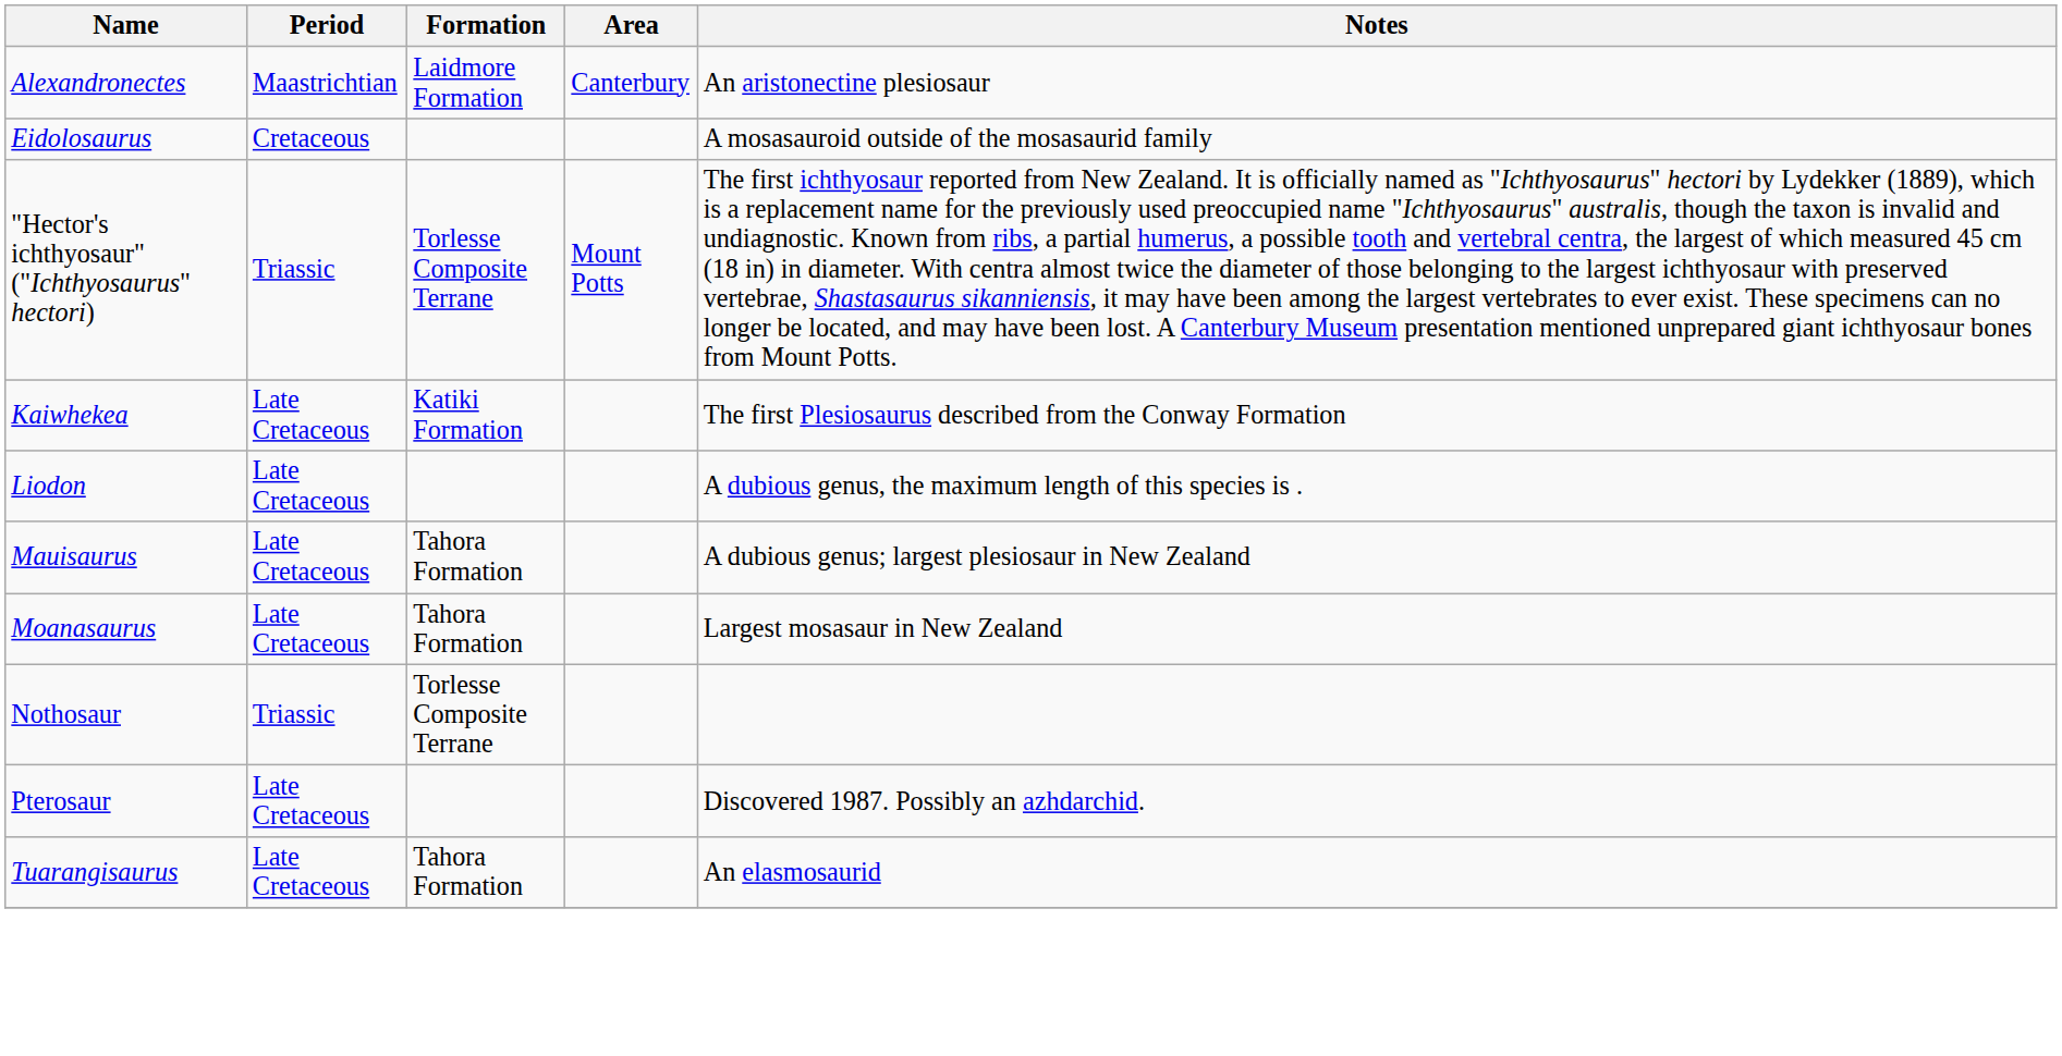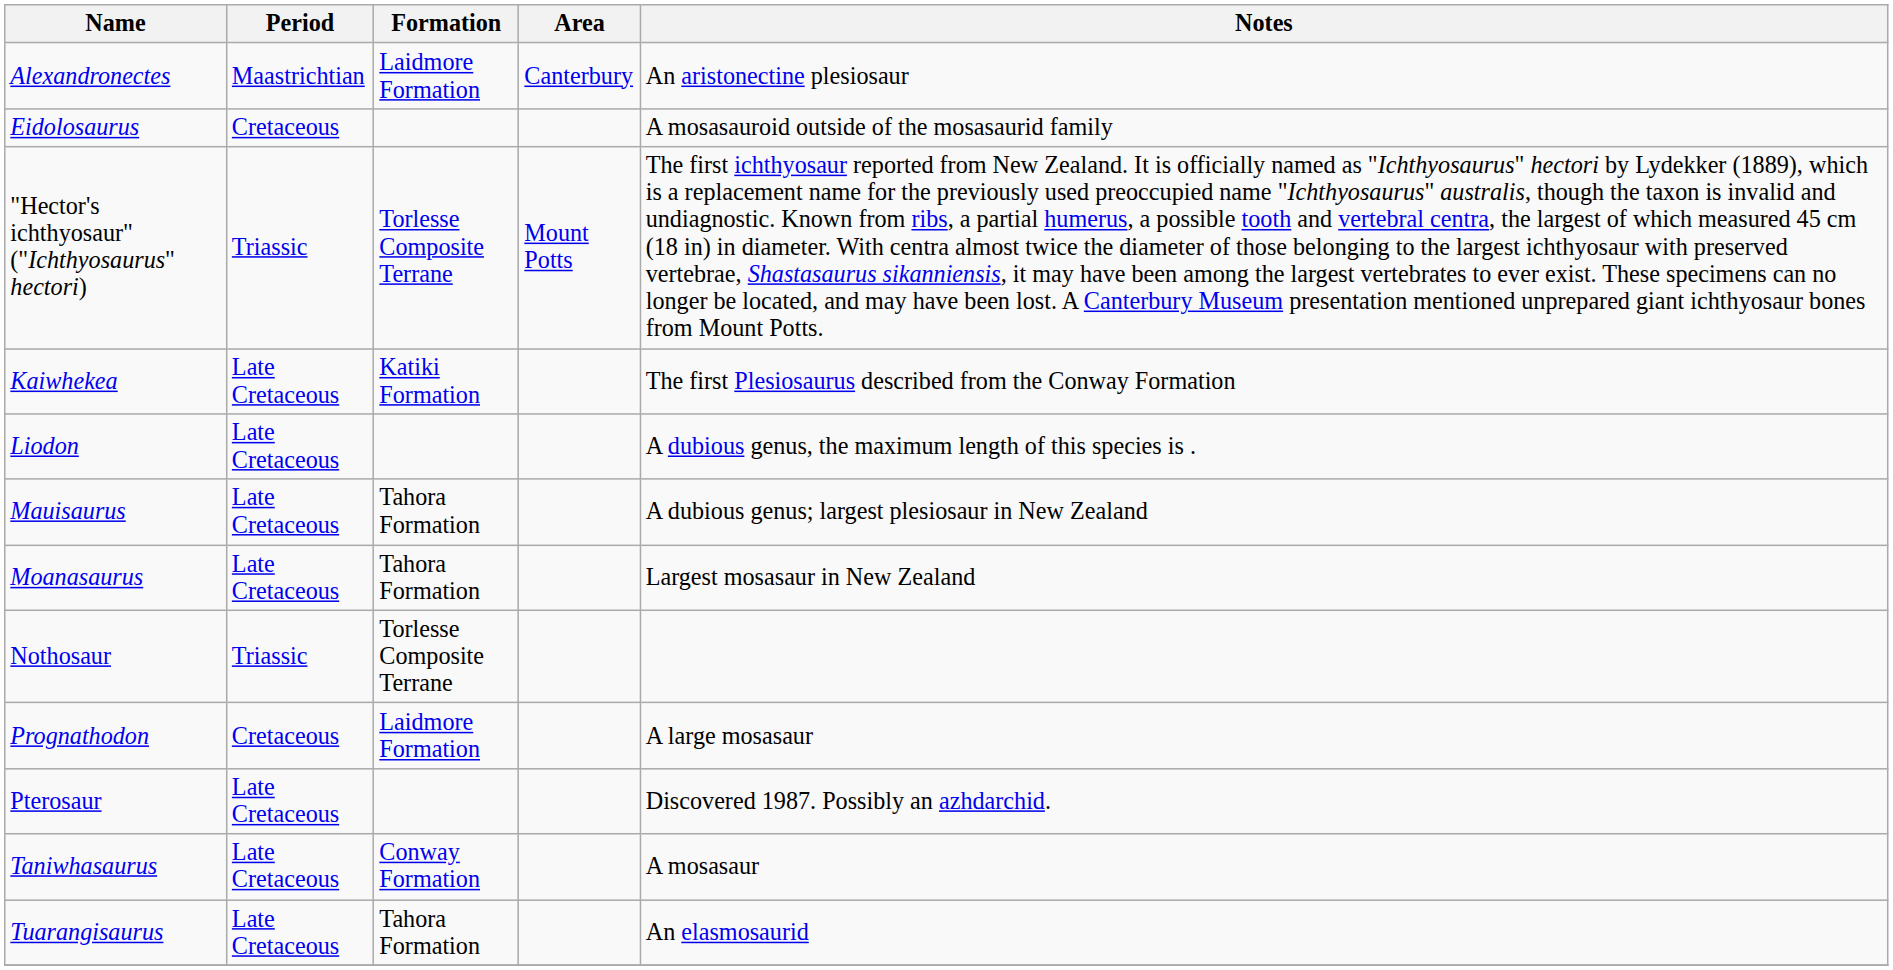 <table class="sortable wikitable">
 <tr>
 <th>Name</th>
 <th>Period</th>
 <th>Formation</th>
 <th>Area</th>
 <th>Notes</th>
 </tr>
 <tr>
 <td><em><a href='#'>Alexandronectes</a></em></td>
 <td><a href='#'>Maastrichtian</a></td>
 <td><a href='#'>Laidmore Formation</a></td>
 <td><a href='#'>Canterbury</a></td>
 <td>An <a href='#'>aristonectine</a> plesiosaur</td>
 </tr>
 <tr>
 <td><em><a href='#'>Eidolosaurus</a></em></td>
 <td><a href='#'>Cretaceous</a></td>
 <td></td>
 <td></td>
 <td>A mosasauroid outside of the mosasaurid family </td>
 </tr>
 <tr>
 <td>"Hector's ichthyosaur" ("<em>Ichthyosaurus</em>" <em>hectori</em>)</td>
 <td><a href='#'>Triassic</a></td>
 <td><a href='#'>Torlesse Composite Terrane</a></td>
 <td><a href='#'>Mount Potts</a></td>
 <td>The first <a href='#'>ichthyosaur</a> reported from New Zealand. It is officially named as "<em>Ichthyosaurus</em>" <em>hectori</em> by Lydekker (1889), which is a replacement name for the previously used preoccupied name "<em>Ichthyosaurus</em>" <em>australis</em>, though the taxon is invalid and undiagnostic. Known from <a href='#'>ribs</a>, a partial <a href='#'>humerus</a>, a possible <a href='#'>tooth</a> and <a href='#'>vertebral centra</a>, the largest of which measured 45 cm (18 in) in diameter. With centra almost twice the diameter of those belonging to the largest ichthyosaur with preserved vertebrae, <em><a href='#'>Shastasaurus sikanniensis</a>,</em> it may have been among the largest vertebrates to ever exist. These specimens can no longer be located, and may have been lost. A <a href='#'>Canterbury Museum</a> presentation mentioned unprepared giant ichthyosaur bones from Mount Potts.</td>
 </tr>
 <tr>
 <td><em><a href='#'>Kaiwhekea</a></em></td>
 <td><a href='#'>Late Cretaceous</a></td>
 <td><a href='#'>Katiki Formation</a></td>
 <td></td>
 <td>The first <a href='#'>Plesiosaurus</a> described from the Conway Formation</td>
 </tr>
 <tr>
 <td><em><a href='#'>Liodon</a></em></td>
 <td><a href='#'>Late Cretaceous</a></td>
 <td></td>
 <td></td>
 <td>A <a href='#'>dubious</a> genus, the maximum length of this species is .</td>
 </tr>
 <tr>
 <td><em><a href='#'>Mauisaurus</a></em></td>
 <td><a href='#'>Late Cretaceous</a></td>
 <td>Tahora Formation</td>
 <td></td>
 <td>A dubious genus; largest plesiosaur in New Zealand</td>
 </tr>
 <tr>
 <td><em><a href='#'>Moanasaurus</a></em></td>
 <td><a href='#'>Late Cretaceous</a></td>
 <td>Tahora Formation</td>
 <td></td>
 <td>Largest mosasaur in New Zealand</td>
 </tr>
 <tr>
 <td><a href='#'>Nothosaur</a></td>
 <td><a href='#'>Triassic</a></td>
 <td>Torlesse Composite Terrane</td>
 <td></td>
 <td></td>
 </tr>
 <tr>
+<td><em><a href='#'>Prognathodon</a></em></td>
+<td><a href='#'>Cretaceous</a></td>
+<td><a href='#'>Laidmore Formation</a></td>
+<td></td>
+<td>A large mosasaur</td>
+</tr>
+<tr>
 <td><a href='#'>Pterosaur</a></td>
 <td><a href='#'>Late Cretaceous</a></td>
 <td></td>
 <td></td>
 <td>Discovered 1987. Possibly an <a href='#'>azhdarchid</a>.</td>
+</tr>
+<tr>
+<td><em><a href='#'>Taniwhasaurus</a></em></td>
+<td><a href='#'>Late Cretaceous</a></td>
+<td><a href='#'>Conway Formation</a></td>
+<td></td>
+<td>A mosasaur</td>
 </tr>
 <tr>
 <td><em><a href='#'>Tuarangisaurus</a></em></td>
 <td><a href='#'>Late Cretaceous</a></td>
 <td>Tahora Formation</td>
 <td></td>
 <td>An <a href='#'>elasmosaurid</a></td>
 </tr>
 <tr>
 </tr>
 </table>
